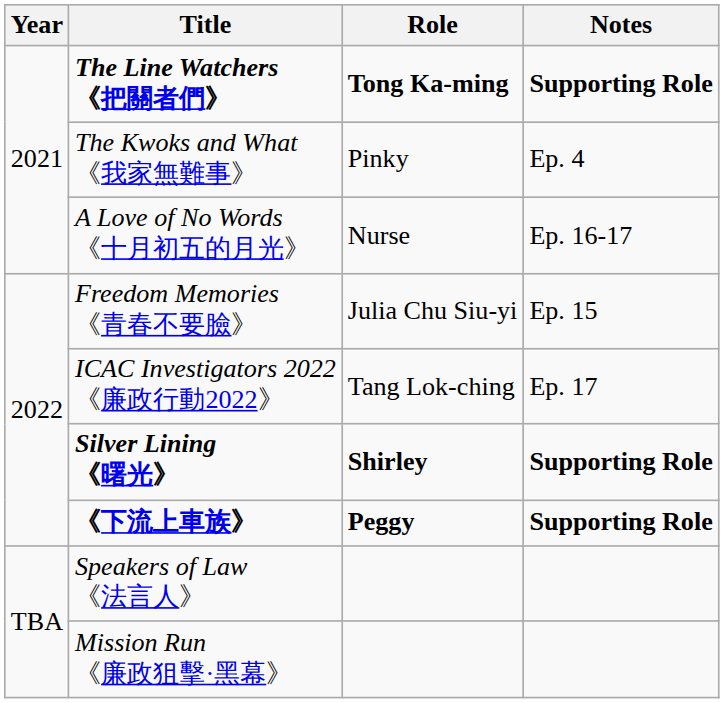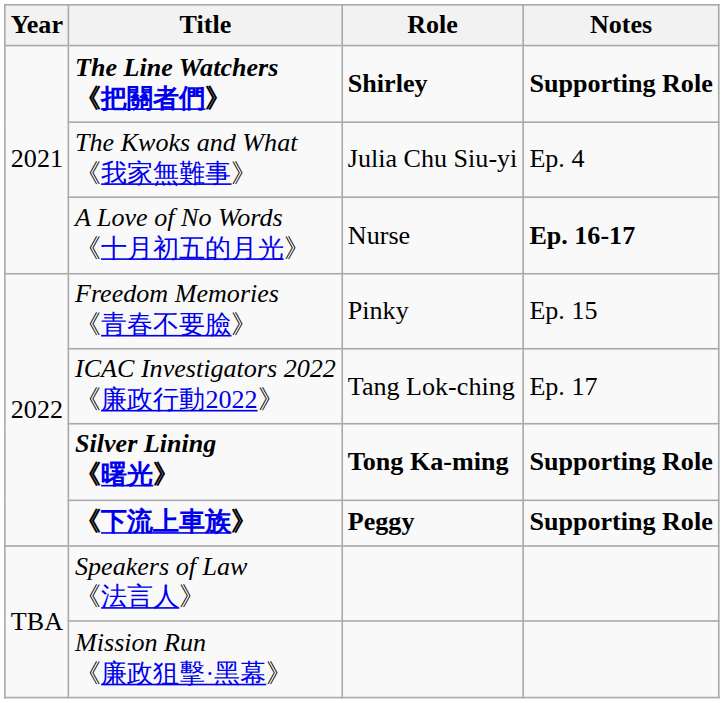 <table class="wikitable plainrowheaders sortable">
 <tr>
 <th scope="col">Year</th>
 <th scope="col">Title</th>
 <th scope="col">Role</th>
 <th scope="col">Notes</th>
 </tr>
 <tr>
 <td rowspan=3>2021</td>
 <td><strong> <em>The Line Watchers</em><br>《<a href='#'>把關者們</a>》</strong></td>
-<td><strong> Tong Ka-ming </strong></td>
+<td><strong> Shirley </strong></td>
 <td><strong> Supporting Role </strong></td>
 </tr>
 <tr>
 <td><em>The Kwoks and What</em><br>《<a href='#'>我家無難事</a>》</td>
-<td>Pinky</td>
+<td>Julia Chu Siu-yi</td>
 <td>Ep. 4</td>
 </tr>
 <tr>
 <td><em>A Love of No Words</em><br>《<a href='#'>十月初五的月光</a>》</td>
 <td>Nurse</td>
-<td>Ep. 16-17</td>
+<td><strong>Ep. 16-17</strong></td>
 </tr>
 <tr>
 <td rowspan=4>2022</td>
 <td><em>Freedom Memories</em><br>《<a href='#'>青春不要臉</a>》</td>
-<td>Julia Chu Siu-yi</td>
+<td>Pinky</td>
 <td>Ep. 15</td>
 </tr>
 <tr>
 <td><em>ICAC Investigators 2022</em><br>《<a href='#'>廉政行動2022</a>》</td>
 <td>Tang Lok-ching</td>
 <td>Ep. 17</td>
 </tr>
 <tr>
 <td><strong> <em>Silver Lining</em><br>《<a href='#'>曙光</a>》</strong></td>
-<td><strong> Shirley </strong></td>
+<td><strong> Tong Ka-ming </strong></td>
 <td><strong> Supporting Role </strong></td>
 </tr>
 <tr>
 <td><strong>《<a href='#'>下流上車族</a>》</strong></td>
 <td><strong> Peggy </strong></td>
 <td><strong> Supporting Role </strong></td>
 </tr>
 <tr>
 <td rowspan=2>TBA</td>
 <td><em>Speakers of Law</em><br>《<a href='#'>法言人</a>》</td>
 <td></td>
 <td></td>
 </tr>
 <tr>
 <td><em>Mission Run</em><br>《<a href='#'>廉政狙擊·黑幕</a>》</td>
 <td></td>
 <td></td>
 </tr>
 </table>
